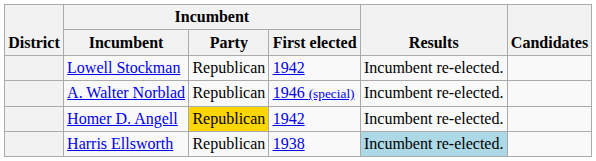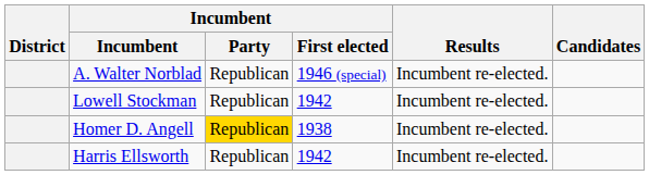 <table class=wikitable>
 <tr valign=bottom>
 <th rowspan=2>District</th>
 <th colspan=3>Incumbent</th>
 <th rowspan=2>Results</th>
 <th rowspan=2>Candidates</th>
 </tr>
 <tr>
 <th>Incumbent</th>
 <th>Party</th>
 <th>First elected</th>
 </tr>
 <tr>
 <th></th>
+<td><a href='#'>A. Walter Norblad</a></td>
+<td>Republican</td>
+<td><a href='#'>1946 <small>(special)</small></a></td>
+<td>Incumbent re-elected.</td>
+<td nowrap></td>
+</tr>
+<tr>
+<th></th>
 <td><a href='#'>Lowell Stockman</a></td>
 <td>Republican</td>
 <td><a href='#'>1942</a></td>
 <td>Incumbent re-elected.</td>
 <td nowrap></td>
 </tr>
 <tr>
 <th></th>
-<td><a href='#'>A. Walter Norblad</a></td>
-<td>Republican</td>
-<td><a href='#'>1946 <small>(special)</small></a></td>
-<td>Incumbent re-elected.</td>
-<td nowrap></td>
-</tr>
-<tr>
-<th></th>
 <td><a href='#'>Homer D. Angell</a></td>
 <td style="background: gold;">Republican</td>
-<td><a href='#'>1942</a></td>
+<td><a href='#'>1938</a></td>
 <td>Incumbent re-elected.</td>
 <td nowrap></td>
 </tr>
 <tr>
 <th></th>
 <td><a href='#'>Harris Ellsworth</a></td>
 <td>Republican</td>
-<td><a href='#'>1938</a></td>
-<td style="background: lightblue;">Incumbent re-elected.</td>
+<td><a href='#'>1942</a></td>
+<td>Incumbent re-elected.</td>
 <td nowrap></td>
 </tr>
 </table>
